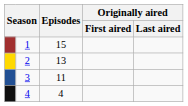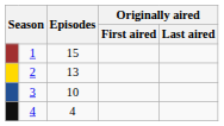 <table class="wikitable plainrowheaders" style="text-align:center;">
 <tr>
 <th colspan="2" rowspan="2">Season</th>
 <th rowspan="2">Episodes</th>
 <th colspan="2">Originally aired</th>
 </tr>
 <tr>
 <th>First aired</th>
 <th>Last aired</th>
 </tr>
 <tr>
 <td bgcolor="#a12f2f"></td>
 <td><a href='#'>1</a></td>
 <td>15</td>
 <td></td>
 <td></td>
 </tr>
 <tr>
 <td bgcolor="#ffd900"></td>
 <td><a href='#'>2</a></td>
 <td>13</td>
 <td></td>
 <td></td>
 </tr>
 <tr>
 <td bgcolor="#225094"></td>
 <td><a href='#'>3</a></td>
-<td>11</td>
+<td>10</td>
 <td></td>
 <td></td>
 </tr>
 <tr>
 <td bgcolor="#0f0f0f"></td>
 <td><a href='#'>4</a></td>
 <td>4</td>
 <td></td>
 <td></td>
 </tr>
 </table>
